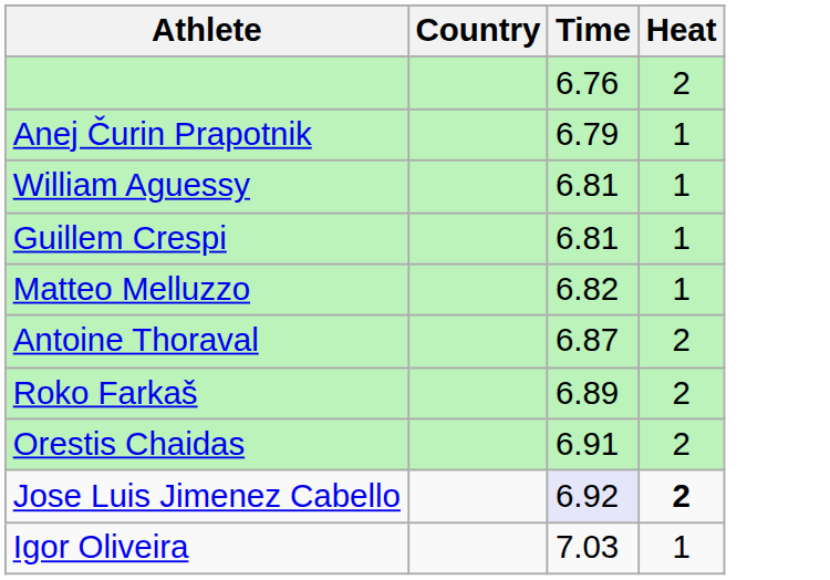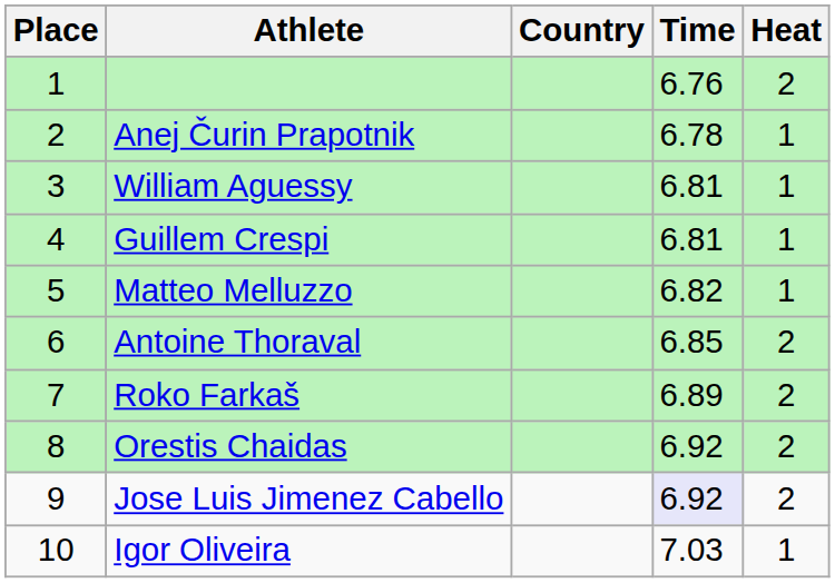 <table class="wikitable">
 <tr>
+<th>Place</th>
 <th>Athlete</th>
 <th>Country</th>
 <th>Time</th>
 <th>Heat</th>
 </tr>
 <tr bgcolor=#bbf3bb>
+<td align=center>1</td>
 <td></td>
 <td></td>
 <td>6.76</td>
 <td align=center>2</td>
 </tr>
 <tr bgcolor=#bbf3bb>
+<td align=center>2</td>
 <td><a href='#'>Anej Čurin Prapotnik</a></td>
 <td></td>
-<td>6.79</td>
+<td>6.78</td>
 <td align=center>1</td>
 </tr>
 <tr bgcolor=#bbf3bb>
+<td align=center>3</td>
 <td><a href='#'>William Aguessy</a></td>
 <td></td>
 <td>6.81</td>
 <td align=center>1</td>
 </tr>
 <tr bgcolor=#bbf3bb>
+<td align=center>4</td>
 <td><a href='#'>Guillem Crespi</a></td>
 <td></td>
 <td>6.81</td>
 <td align=center>1</td>
 </tr>
 <tr bgcolor=#bbf3bb>
+<td align=center>5</td>
 <td><a href='#'>Matteo Melluzzo</a></td>
 <td></td>
 <td>6.82</td>
 <td align=center>1</td>
 </tr>
 <tr bgcolor=#bbf3bb>
+<td align=center>6</td>
 <td><a href='#'>Antoine Thoraval</a></td>
 <td></td>
-<td>6.87</td>
+<td>6.85</td>
 <td align=center>2</td>
 </tr>
 <tr bgcolor=#bbf3bb>
+<td align=center>7</td>
 <td><a href='#'>Roko Farkaš</a></td>
 <td></td>
 <td>6.89</td>
 <td align=center>2</td>
 </tr>
 <tr bgcolor=#bbf3bb>
+<td align=center>8</td>
 <td><a href='#'>Orestis Chaidas</a></td>
 <td></td>
-<td>6.91</td>
+<td>6.92</td>
 <td align=center>2</td>
 </tr>
 <tr>
+<td align=center>9</td>
 <td><a href='#'>Jose Luis Jimenez Cabello</a></td>
 <td></td>
 <td style="background: lavender;">6.92</td>
-<td align=center><strong>2</strong></td>
+<td align=center>2</td>
 </tr>
 <tr>
+<td align=center>10</td>
 <td><a href='#'>Igor Oliveira</a></td>
 <td></td>
 <td>7.03</td>
 <td align=center>1</td>
 </tr>
 </table>
